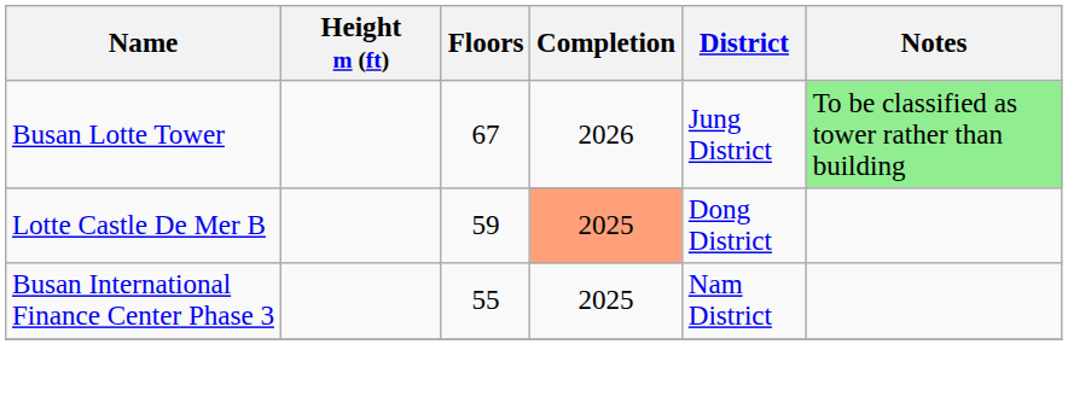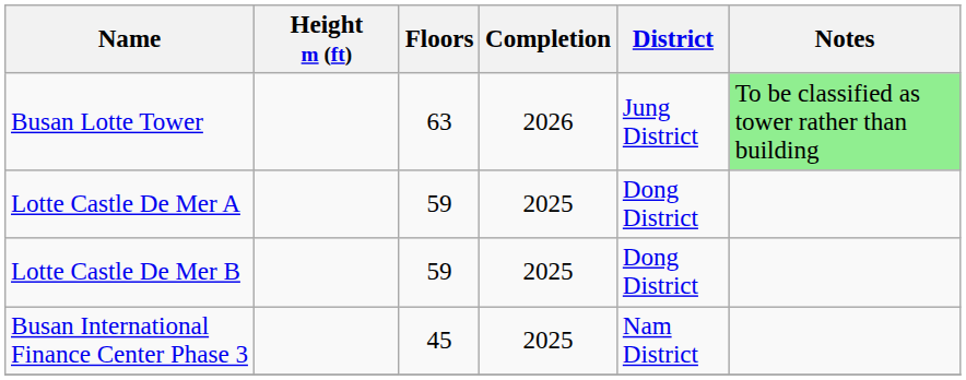 <table class="wikitable sortable">
 <tr>
 <th>Name</th>
 <th width="85px">Height<br><small><a href='#'>m</a> (<a href='#'>ft</a>)</small></th>
 <th>Floors</th>
 <th>Completion</th>
 <th><a href='#'>District</a></th>
 <th class="unsortable">Notes</th>
 </tr>
 <tr>
 <td><a href='#'>Busan Lotte Tower</a></td>
 <td align="center"></td>
-<td align="center">67</td>
+<td align="center">63</td>
 <td align="center">2026</td>
 <td><a href='#'>Jung District</a></td>
 <td style="background: lightgreen;">To be classified as tower rather than building</td>
 </tr>
 <tr>
+<td><a href='#'>Lotte Castle De Mer A</a></td>
+<td align="center"></td>
+<td align="center">59</td>
+<td align="center">2025</td>
+<td><a href='#'>Dong District</a></td>
+<td></td>
+</tr>
+<tr>
 <td><a href='#'>Lotte Castle De Mer B</a></td>
 <td align="center"></td>
 <td align="center">59</td>
-<td align="center" style="background: lightsalmon;">2025</td>
+<td align="center">2025</td>
 <td><a href='#'>Dong District</a></td>
 <td></td>
 </tr>
 <tr>
 <td><a href='#'>Busan International Finance Center Phase 3</a></td>
 <td align="center"></td>
-<td align="center">55</td>
+<td align="center">45</td>
 <td align="center">2025</td>
 <td><a href='#'>Nam District</a></td>
 <td></td>
 </tr>
 <tr>
 </tr>
 </table>
